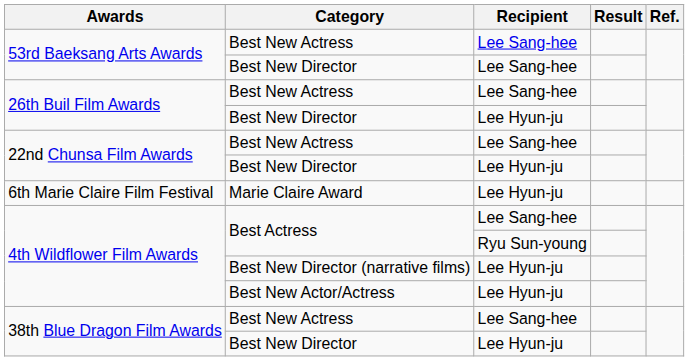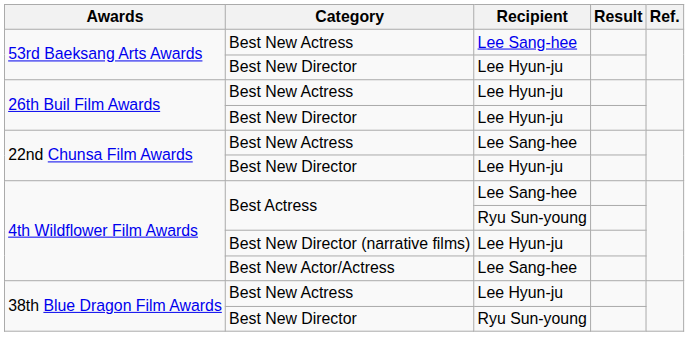 <table class="wikitable sortable">
 <tr>
 <th>Awards</th>
 <th>Category</th>
 <th>Recipient</th>
 <th>Result</th>
 <th>Ref.</th>
 </tr>
 <tr>
 <td rowspan="2"><a href='#'>53rd Baeksang Arts Awards</a></td>
 <td>Best New Actress</td>
 <td><a href='#'>Lee Sang-hee</a></td>
 <td></td>
 <td rowspan="2"></td>
 </tr>
 <tr>
 <td>Best New Director</td>
-<td>Lee Sang-hee</td>
+<td>Lee Hyun-ju</td>
 <td></td>
 </tr>
 <tr>
 <td rowspan=2><a href='#'>26th Buil Film Awards</a></td>
 <td>Best New Actress</td>
-<td>Lee Sang-hee</td>
+<td>Lee Hyun-ju</td>
 <td></td>
 <td rowspan=2></td>
 </tr>
 <tr>
 <td>Best New Director</td>
 <td>Lee Hyun-ju</td>
 <td></td>
 </tr>
 <tr>
 <td rowspan=2>22nd <a href='#'>Chunsa Film Awards</a></td>
 <td>Best New Actress</td>
 <td>Lee Sang-hee</td>
 <td></td>
 <td rowspan=2></td>
 </tr>
 <tr>
 <td>Best New Director</td>
 <td>Lee Hyun-ju</td>
 <td></td>
 </tr>
 <tr>
-<td>6th Marie Claire Film Festival</td>
-<td>Marie Claire Award</td>
-<td>Lee Hyun-ju</td>
-<td></td>
-<td></td>
-</tr>
-<tr>
 <td rowspan=4><a href='#'>4th Wildflower Film Awards</a></td>
 <td rowspan=2>Best Actress</td>
 <td>Lee Sang-hee</td>
 <td></td>
 <td rowspan=4></td>
 </tr>
 <tr>
 <td>Ryu Sun-young</td>
 <td></td>
 </tr>
 <tr>
 <td>Best New Director (narrative films)</td>
 <td>Lee Hyun-ju</td>
 <td></td>
 </tr>
 <tr>
 <td>Best New Actor/Actress</td>
-<td>Lee Hyun-ju</td>
+<td>Lee Sang-hee</td>
 <td></td>
 </tr>
 <tr>
 <td rowspan=2>38th <a href='#'>Blue Dragon Film Awards</a></td>
 <td>Best New Actress</td>
-<td>Lee Sang-hee</td>
+<td>Lee Hyun-ju</td>
 <td></td>
 <td rowspan=2></td>
 </tr>
 <tr>
 <td>Best New Director</td>
-<td>Lee Hyun-ju</td>
+<td>Ryu Sun-young</td>
 <td></td>
 </tr>
 </table>
